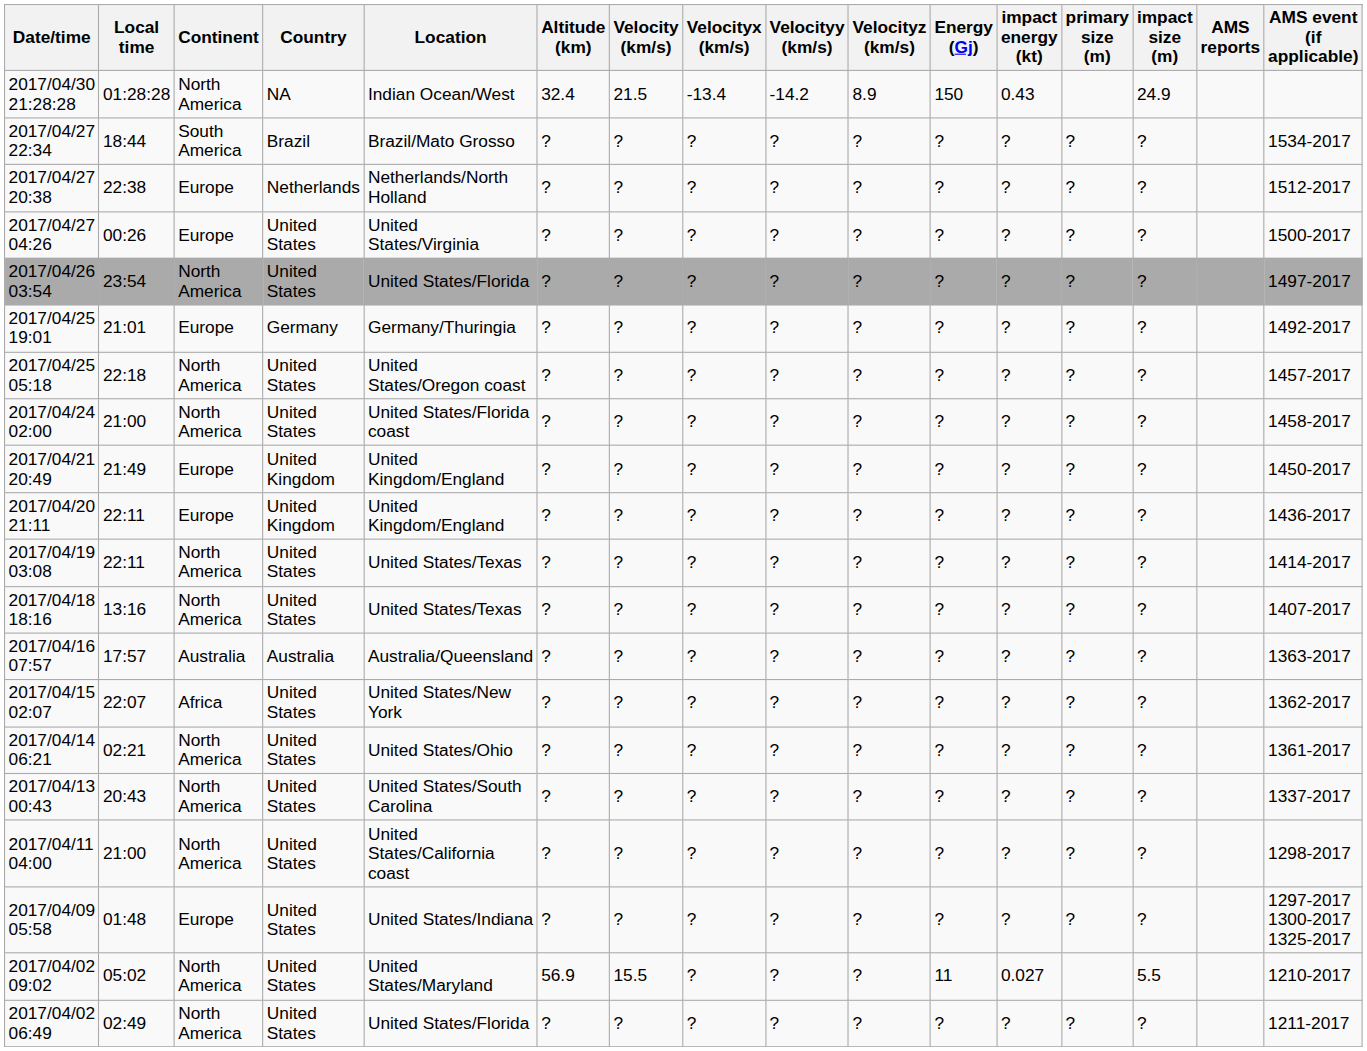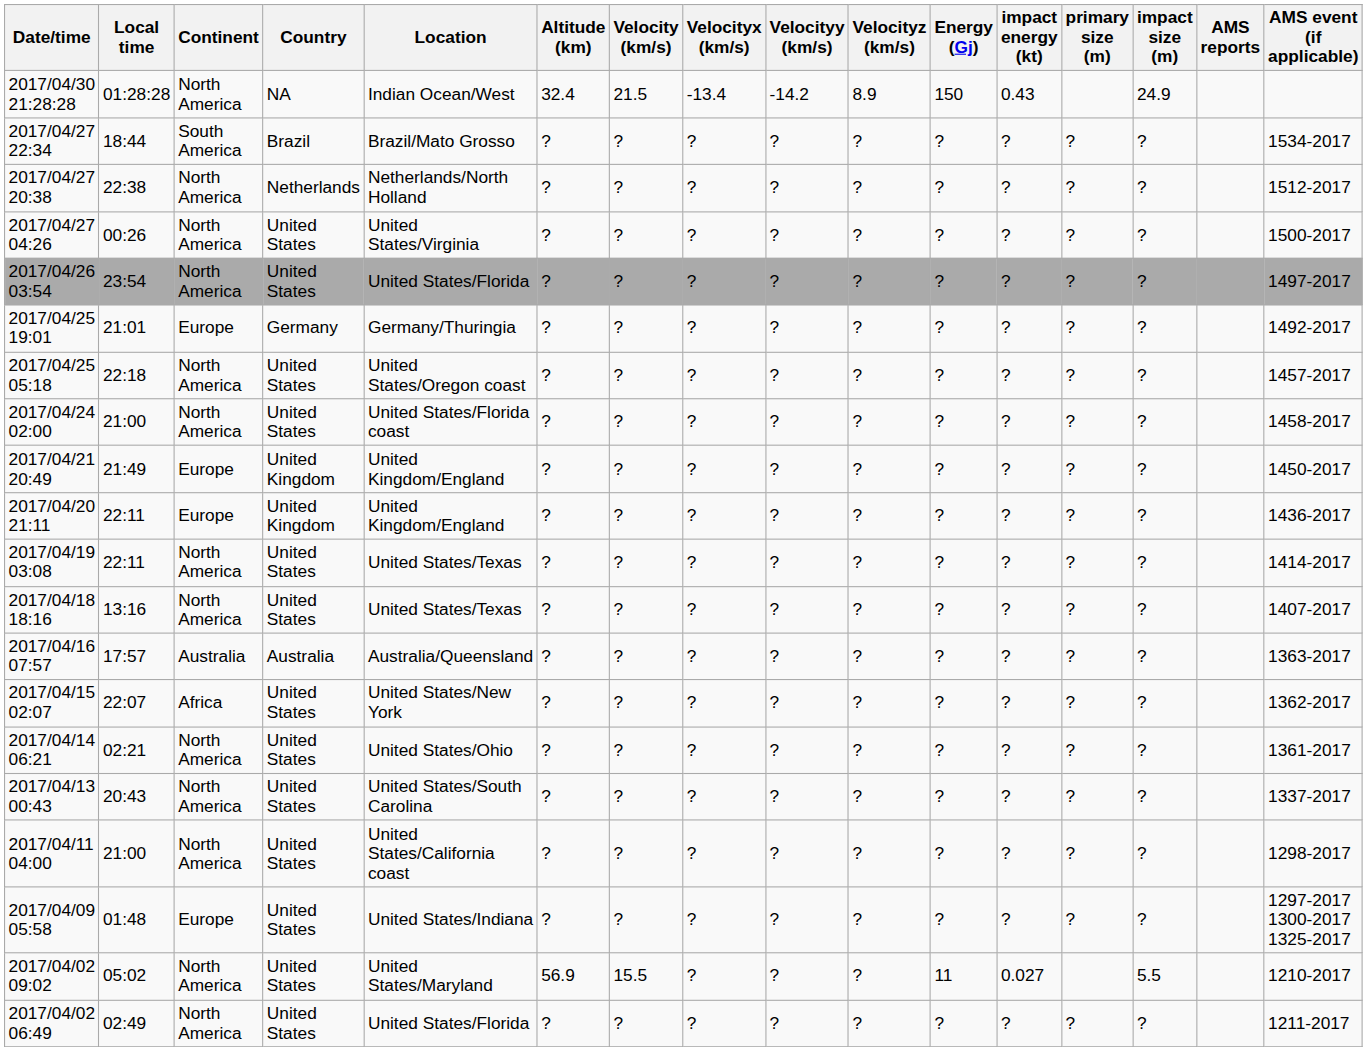 <table class="wikitable sortable">
 <tr>
 <th>Date/time</th>
 <th>Local time</th>
 <th>Continent</th>
 <th>Country</th>
 <th>Location</th>
 <th>Altitude (km)</th>
 <th>Velocity (km/s)</th>
 <th>Velocityx (km/s)</th>
 <th>Velocityy (km/s)</th>
 <th>Velocityz (km/s)</th>
 <th>Energy (<a href='#'>Gj</a>)</th>
 <th>impact energy (kt)</th>
 <th>primary size (m)</th>
 <th>impact size (m)</th>
 <th>AMS reports</th>
 <th>AMS event (if applicable)</th>
 </tr>
 <tr>
 <td>2017/04/30 21:28:28</td>
 <td>01:28:28</td>
 <td>North America</td>
 <td>NA</td>
 <td>Indian Ocean/West</td>
 <td>32.4</td>
 <td>21.5</td>
 <td>-13.4</td>
 <td>-14.2</td>
 <td>8.9</td>
 <td>150</td>
 <td>0.43</td>
 <td></td>
 <td>24.9</td>
 <td></td>
 <td></td>
 </tr>
 <tr>
 <td>2017/04/27 22:34</td>
 <td>18:44</td>
 <td>South America</td>
 <td>Brazil</td>
 <td>Brazil/Mato Grosso</td>
 <td>?</td>
 <td>?</td>
 <td>?</td>
 <td>?</td>
 <td>?</td>
 <td>?</td>
 <td>?</td>
 <td>?</td>
 <td>?</td>
 <td></td>
 <td>1534-2017</td>
 </tr>
 <tr>
 <td>2017/04/27 20:38</td>
 <td>22:38</td>
-<td>Europe</td>
+<td>North America</td>
 <td>Netherlands</td>
 <td>Netherlands/North Holland</td>
 <td>?</td>
 <td>?</td>
 <td>?</td>
 <td>?</td>
 <td>?</td>
 <td>?</td>
 <td>?</td>
 <td>?</td>
 <td>?</td>
 <td></td>
 <td>1512-2017</td>
 </tr>
 <tr>
 <td>2017/04/27 04:26</td>
 <td>00:26</td>
-<td>Europe</td>
+<td>North America</td>
 <td>United States</td>
 <td>United States/Virginia</td>
 <td>?</td>
 <td>?</td>
 <td>?</td>
 <td>?</td>
 <td>?</td>
 <td>?</td>
 <td>?</td>
 <td>?</td>
 <td>?</td>
 <td></td>
 <td>1500-2017</td>
 </tr>
 <tr style="background:#AAAAAA;">
 <td>2017/04/26 03:54</td>
 <td>23:54</td>
 <td>North America</td>
 <td>United States</td>
 <td>United States/Florida</td>
 <td>?</td>
 <td>?</td>
 <td>?</td>
 <td>?</td>
 <td>?</td>
 <td>?</td>
 <td>?</td>
 <td>?</td>
 <td>?</td>
 <td></td>
 <td>1497-2017</td>
 </tr>
 <tr>
 <td>2017/04/25 19:01</td>
 <td>21:01</td>
 <td>Europe</td>
 <td>Germany</td>
 <td>Germany/Thuringia</td>
 <td>?</td>
 <td>?</td>
 <td>?</td>
 <td>?</td>
 <td>?</td>
 <td>?</td>
 <td>?</td>
 <td>?</td>
 <td>?</td>
 <td></td>
 <td>1492-2017</td>
 </tr>
 <tr>
 <td>2017/04/25 05:18</td>
 <td>22:18</td>
 <td>North America</td>
 <td>United States</td>
 <td>United States/Oregon coast</td>
 <td>?</td>
 <td>?</td>
 <td>?</td>
 <td>?</td>
 <td>?</td>
 <td>?</td>
 <td>?</td>
 <td>?</td>
 <td>?</td>
 <td></td>
 <td>1457-2017</td>
 </tr>
 <tr>
 <td>2017/04/24 02:00</td>
 <td>21:00</td>
 <td>North America</td>
 <td>United States</td>
 <td>United States/Florida coast</td>
 <td>?</td>
 <td>?</td>
 <td>?</td>
 <td>?</td>
 <td>?</td>
 <td>?</td>
 <td>?</td>
 <td>?</td>
 <td>?</td>
 <td></td>
 <td>1458-2017</td>
 </tr>
 <tr>
 <td>2017/04/21 20:49</td>
 <td>21:49</td>
 <td>Europe</td>
 <td>United Kingdom</td>
 <td>United Kingdom/England</td>
 <td>?</td>
 <td>?</td>
 <td>?</td>
 <td>?</td>
 <td>?</td>
 <td>?</td>
 <td>?</td>
 <td>?</td>
 <td>?</td>
 <td></td>
 <td>1450-2017</td>
 </tr>
 <tr>
 <td>2017/04/20 21:11</td>
 <td>22:11</td>
 <td>Europe</td>
 <td>United Kingdom</td>
 <td>United Kingdom/England</td>
 <td>?</td>
 <td>?</td>
 <td>?</td>
 <td>?</td>
 <td>?</td>
 <td>?</td>
 <td>?</td>
 <td>?</td>
 <td>?</td>
 <td></td>
 <td>1436-2017</td>
 </tr>
 <tr>
 <td>2017/04/19 03:08</td>
 <td>22:11</td>
 <td>North America</td>
 <td>United States</td>
 <td>United States/Texas</td>
 <td>?</td>
 <td>?</td>
 <td>?</td>
 <td>?</td>
 <td>?</td>
 <td>?</td>
 <td>?</td>
 <td>?</td>
 <td>?</td>
 <td></td>
 <td>1414-2017</td>
 </tr>
 <tr>
 <td>2017/04/18 18:16</td>
 <td>13:16</td>
 <td>North America</td>
 <td>United States</td>
 <td>United States/Texas</td>
 <td>?</td>
 <td>?</td>
 <td>?</td>
 <td>?</td>
 <td>?</td>
 <td>?</td>
 <td>?</td>
 <td>?</td>
 <td>?</td>
 <td></td>
 <td>1407-2017</td>
 </tr>
 <tr>
 <td>2017/04/16 07:57</td>
 <td>17:57</td>
 <td>Australia</td>
 <td>Australia</td>
 <td>Australia/Queensland</td>
 <td>?</td>
 <td>?</td>
 <td>?</td>
 <td>?</td>
 <td>?</td>
 <td>?</td>
 <td>?</td>
 <td>?</td>
 <td>?</td>
 <td></td>
 <td>1363-2017</td>
 </tr>
 <tr>
 <td>2017/04/15 02:07</td>
 <td>22:07</td>
 <td>Africa</td>
 <td>United States</td>
 <td>United States/New York</td>
 <td>?</td>
 <td>?</td>
 <td>?</td>
 <td>?</td>
 <td>?</td>
 <td>?</td>
 <td>?</td>
 <td>?</td>
 <td>?</td>
 <td></td>
 <td>1362-2017</td>
 </tr>
 <tr>
 <td>2017/04/14 06:21</td>
 <td>02:21</td>
 <td>North America</td>
 <td>United States</td>
 <td>United States/Ohio</td>
 <td>?</td>
 <td>?</td>
 <td>?</td>
 <td>?</td>
 <td>?</td>
 <td>?</td>
 <td>?</td>
 <td>?</td>
 <td>?</td>
 <td></td>
 <td>1361-2017</td>
 </tr>
 <tr>
 <td>2017/04/13 00:43</td>
 <td>20:43</td>
 <td>North America</td>
 <td>United States</td>
 <td>United States/South Carolina</td>
 <td>?</td>
 <td>?</td>
 <td>?</td>
 <td>?</td>
 <td>?</td>
 <td>?</td>
 <td>?</td>
 <td>?</td>
 <td>?</td>
 <td></td>
 <td>1337-2017</td>
 </tr>
 <tr>
 <td>2017/04/11 04:00</td>
 <td>21:00</td>
 <td>North America</td>
 <td>United States</td>
 <td>United States/California coast</td>
 <td>?</td>
 <td>?</td>
 <td>?</td>
 <td>?</td>
 <td>?</td>
 <td>?</td>
 <td>?</td>
 <td>?</td>
 <td>?</td>
 <td></td>
 <td>1298-2017</td>
 </tr>
 <tr>
 <td>2017/04/09 05:58</td>
 <td>01:48</td>
 <td>Europe</td>
 <td>United States</td>
 <td>United States/Indiana</td>
 <td>?</td>
 <td>?</td>
 <td>?</td>
 <td>?</td>
 <td>?</td>
 <td>?</td>
 <td>?</td>
 <td>?</td>
 <td>?</td>
 <td></td>
 <td>1297-2017<br>1300-2017<br>1325-2017</td>
 </tr>
 <tr>
 <td>2017/04/02 09:02</td>
 <td>05:02</td>
 <td>North America</td>
 <td>United States</td>
 <td>United States/Maryland</td>
 <td>56.9</td>
 <td>15.5</td>
 <td>?</td>
 <td>?</td>
 <td>?</td>
 <td>11</td>
 <td>0.027</td>
 <td></td>
 <td>5.5</td>
 <td></td>
 <td>1210-2017</td>
 </tr>
 <tr>
 <td>2017/04/02 06:49</td>
 <td>02:49</td>
 <td>North America</td>
 <td>United States</td>
 <td>United States/Florida</td>
 <td>?</td>
 <td>?</td>
 <td>?</td>
 <td>?</td>
 <td>?</td>
 <td>?</td>
 <td>?</td>
 <td>?</td>
 <td>?</td>
 <td></td>
 <td>1211-2017</td>
 </tr>
 </table>
